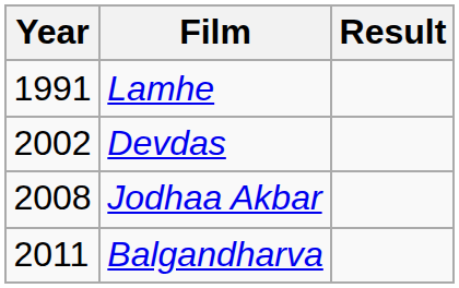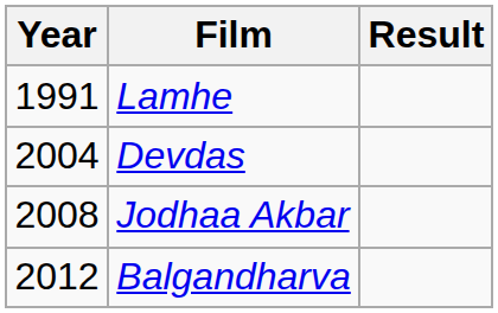 <table class="wikitable">
 <tr>
 <th>Year</th>
 <th>Film</th>
 <th>Result</th>
 </tr>
 <tr>
 <td>1991</td>
 <td><em><a href='#'>Lamhe</a></em></td>
 <td></td>
 </tr>
 <tr>
-<td>2002</td>
+<td>2004</td>
 <td><em><a href='#'>Devdas</a></em></td>
 <td></td>
 </tr>
 <tr>
 <td>2008</td>
 <td><em><a href='#'>Jodhaa Akbar</a></em></td>
 <td></td>
 </tr>
 <tr>
-<td>2011</td>
+<td>2012</td>
 <td><em><a href='#'>Balgandharva</a></em></td>
 <td></td>
 </tr>
 </table>
